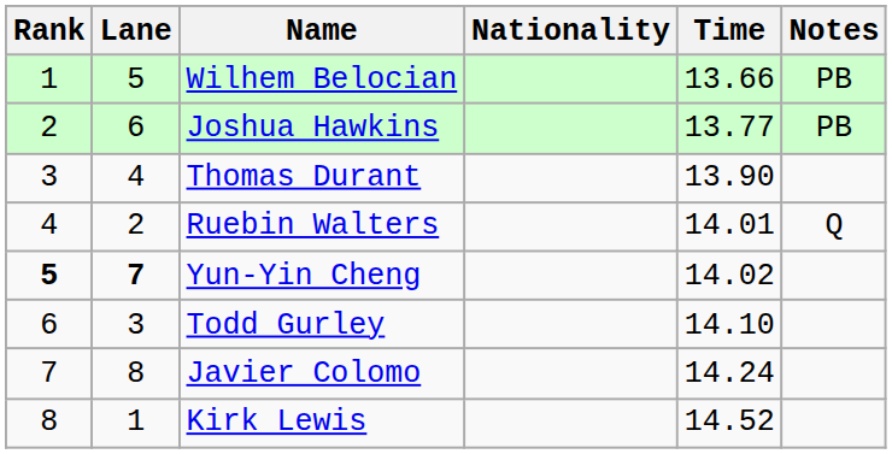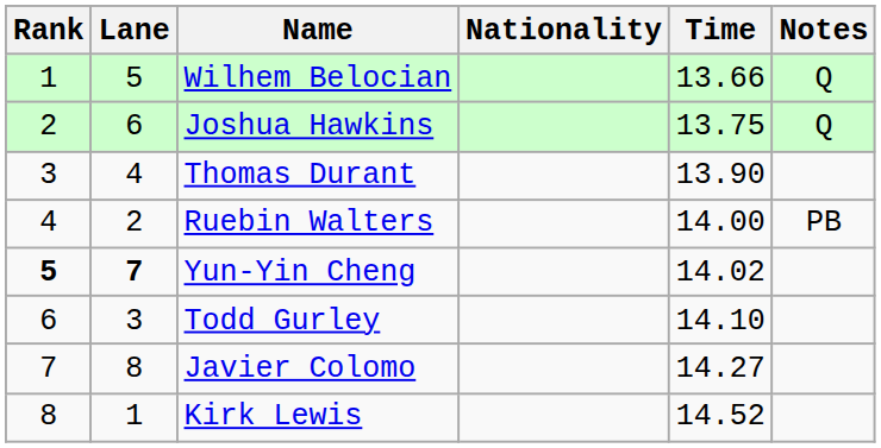 <table class="wikitable sortable" style="text-align:center">
 <tr>
 <th>Rank</th>
 <th>Lane</th>
 <th>Name</th>
 <th>Nationality</th>
 <th>Time</th>
 <th>Notes</th>
 </tr>
 <tr bgcolor=ccffcc>
 <td align=center>1</td>
 <td align=center>5</td>
 <td align=left><a href='#'>Wilhem Belocian</a></td>
 <td align=left></td>
 <td>13.66</td>
-<td>PB</td>
+<td>Q</td>
 </tr>
 <tr bgcolor=ccffcc>
 <td align=center>2</td>
 <td align=center>6</td>
 <td align=left><a href='#'>Joshua Hawkins</a></td>
 <td align=left></td>
-<td>13.77</td>
-<td>PB</td>
+<td>13.75</td>
+<td>Q</td>
 </tr>
 <tr>
 <td align=center>3</td>
 <td align=center>4</td>
 <td align=left><a href='#'>Thomas Durant</a></td>
 <td align=left></td>
 <td>13.90</td>
 <td></td>
 </tr>
 <tr>
 <td align=center>4</td>
 <td align=center>2</td>
 <td align=left><a href='#'>Ruebin Walters</a></td>
 <td align=left></td>
-<td>14.01</td>
-<td>Q</td>
+<td>14.00</td>
+<td>PB</td>
 </tr>
 <tr>
 <td align=center><strong>5</strong></td>
 <td align=center><strong>7</strong></td>
 <td align=left><a href='#'>Yun-Yin Cheng</a></td>
 <td align=left></td>
 <td>14.02</td>
 <td></td>
 </tr>
 <tr>
 <td align=center>6</td>
 <td align=center>3</td>
 <td align=left><a href='#'>Todd Gurley</a></td>
 <td align=left></td>
 <td>14.10</td>
 <td></td>
 </tr>
 <tr>
 <td align=center>7</td>
 <td align=center>8</td>
 <td align=left><a href='#'>Javier Colomo</a></td>
 <td align=left></td>
-<td>14.24</td>
+<td>14.27</td>
 <td></td>
 </tr>
 <tr>
 <td align=center>8</td>
 <td align=center>1</td>
 <td align=left><a href='#'>Kirk Lewis</a></td>
 <td align=left></td>
 <td>14.52</td>
 <td></td>
 </tr>
 </table>
